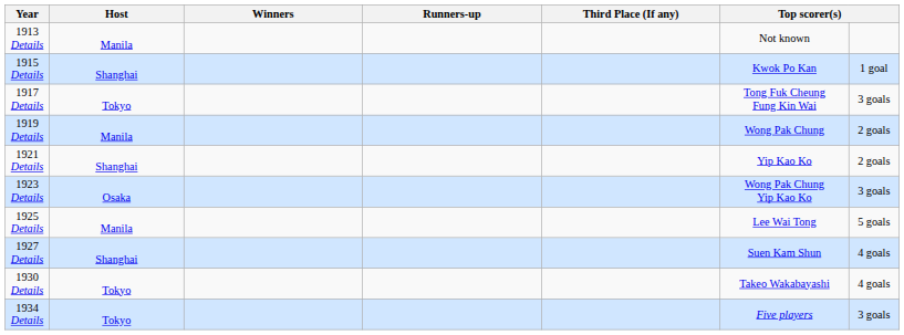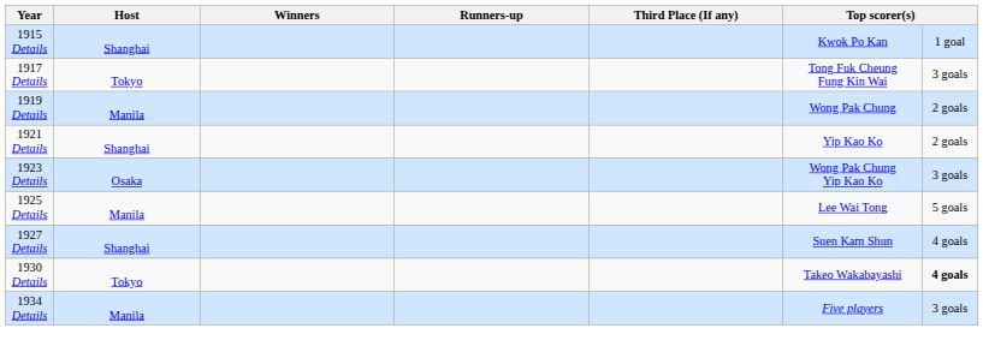 <table class="wikitable" style="text-align:center; width:100%">
 <tr>
 <th width=5%>Year</th>
 <th width=15%>Host</th>
 <th width=20%>Winners</th>
 <th width=20%>Runners-up</th>
 <th width=20%>Third Place (If any)</th>
 <th colspan=2>Top scorer(s)</th>
-</tr>
-<tr>
-<td>1913 <br> <em><a href='#'>Details</a></em></td>
-<td> <br> <a href='#'>Manila</a></td>
-<td><strong></strong></td>
-<td></td>
-<td></td>
-<td>Not known</td>
-<td></td>
 </tr>
 <tr style="background: #D0E6FF;">
 <td>1915 <br> <em><a href='#'>Details</a></em></td>
 <td> <br> <a href='#'>Shanghai</a></td>
 <td><strong></strong></td>
 <td></td>
 <td></td>
 <td> <a href='#'>Kwok Po Kan</a></td>
 <td>1 goal</td>
 </tr>
 <tr>
 <td>1917 <br> <em><a href='#'>Details</a></em></td>
 <td> <br> <a href='#'>Tokyo</a></td>
 <td><strong></strong></td>
 <td></td>
 <td></td>
 <td> <a href='#'>Tong Fuk Cheung</a><br> <a href='#'>Fung Kin Wai</a></td>
 <td>3 goals</td>
 </tr>
 <tr style="background: #D0E6FF;">
 <td>1919 <br> <em><a href='#'>Details</a></em></td>
 <td> <br> <a href='#'>Manila</a></td>
 <td><strong></strong></td>
 <td></td>
 <td></td>
 <td> <a href='#'>Wong Pak Chung</a></td>
 <td>2 goals</td>
 </tr>
 <tr>
 <td>1921 <br> <em><a href='#'>Details</a></em></td>
 <td> <br> <a href='#'>Shanghai</a></td>
 <td><strong></strong></td>
 <td></td>
 <td></td>
 <td> <a href='#'>Yip Kao Ko</a></td>
 <td>2 goals</td>
 </tr>
 <tr style="background: #D0E6FF;">
 <td>1923 <br> <em><a href='#'>Details</a></em></td>
 <td> <br> <a href='#'>Osaka</a></td>
 <td><strong></strong></td>
 <td></td>
 <td></td>
 <td> <a href='#'>Wong Pak Chung</a><br> <a href='#'>Yip Kao Ko</a></td>
 <td>3 goals</td>
 </tr>
 <tr>
 <td>1925 <br> <em><a href='#'>Details</a></em></td>
 <td> <br> <a href='#'>Manila</a></td>
 <td><strong></strong></td>
 <td></td>
 <td></td>
 <td> <a href='#'>Lee Wai Tong</a></td>
 <td>5 goals</td>
 </tr>
 <tr style="background: #D0E6FF;">
 <td>1927 <br> <em><a href='#'>Details</a></em></td>
 <td> <br> <a href='#'>Shanghai</a></td>
 <td><strong></strong></td>
 <td></td>
 <td></td>
 <td> <a href='#'>Suen Kam Shun</a></td>
 <td>4 goals</td>
 </tr>
 <tr>
 <td>1930 <br> <em><a href='#'>Details</a></em></td>
 <td> <br> <a href='#'>Tokyo</a></td>
 <td><strong></strong><br><strong></strong></td>
 <td></td>
 <td></td>
 <td> <a href='#'>Takeo Wakabayashi</a></td>
-<td>4 goals</td>
+<td><strong>4 goals</strong></td>
 </tr>
 <tr style="background: #D0E6FF;">
 <td>1934 <br> <em><a href='#'>Details</a></em></td>
-<td> <br> <a href='#'>Tokyo</a></td>
+<td> <br> <a href='#'>Manila</a></td>
 <td><strong></strong></td>
 <td> <br>  <br> </td>
 <td></td>
 <td><em><a href='#'>Five players</a></em></td>
 <td>3 goals</td>
 </tr>
 </table>
